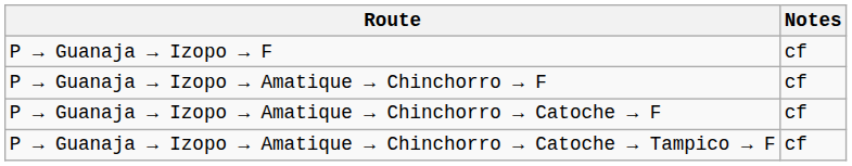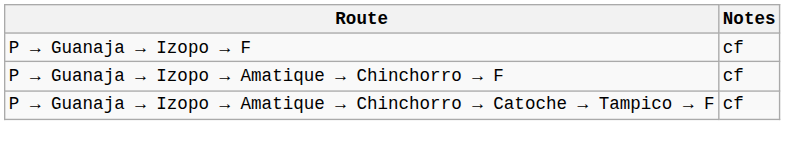 <table class="wikitable sortable static-row-numbers">
 <tr>
 <th class="unsortable">Route</th>
 <th class="unsortable">Notes</th>
 </tr>
 <tr>
 <td>P → Guanaja → Izopo → F</td>
 <td>cf</td>
 </tr>
 <tr>
 <td>P → Guanaja → Izopo → Amatique → Chinchorro → F</td>
 <td>cf</td>
 </tr>
 <tr>
-<td>P → Guanaja → Izopo → Amatique → Chinchorro → Catoche → F</td>
-<td>cf</td>
-</tr>
-<tr>
 <td>P → Guanaja → Izopo → Amatique → Chinchorro → Catoche → Tampico → F</td>
 <td>cf</td>
 </tr>
 </table>
